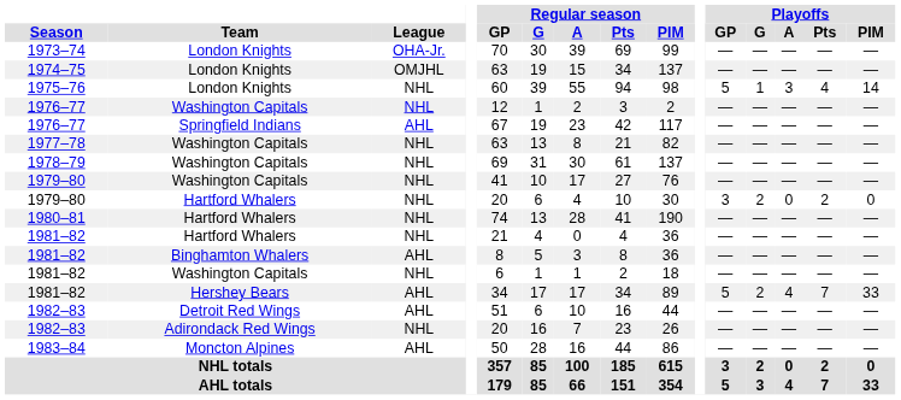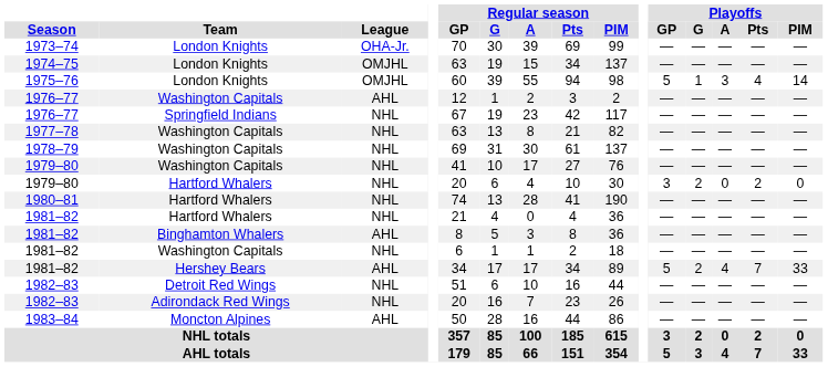 <table border="0" cellpadding="1" cellspacing="0" style="text-align:center; width:60em">
 <tr bgcolor="#e0e0e0">
 <th colspan="3" bgcolor="#ffffff"> </th>
 <th rowspan="99" bgcolor="#ffffff"> </th>
 <th colspan="5"><a href='#'>Regular season</a></th>
 <th rowspan="99" bgcolor="#ffffff"> </th>
 <th colspan="5"><a href='#'>Playoffs</a></th>
 </tr>
 <tr bgcolor="#e0e0e0">
 <th><a href='#'>Season</a></th>
 <th>Team</th>
 <th>League</th>
 <th>GP</th>
 <th><a href='#'>G</a></th>
 <th><a href='#'>A</a></th>
 <th><a href='#'>Pts</a></th>
 <th><a href='#'>PIM</a></th>
 <th>GP</th>
 <th>G</th>
 <th>A</th>
 <th>Pts</th>
 <th>PIM</th>
 </tr>
 <tr>
 <td><a href='#'>1973–74</a></td>
 <td><a href='#'>London Knights</a></td>
 <td><a href='#'>OHA-Jr.</a></td>
 <td>70</td>
 <td>30</td>
 <td>39</td>
 <td>69</td>
 <td>99</td>
 <td>—</td>
 <td>—</td>
 <td>—</td>
 <td>—</td>
 <td>—</td>
 </tr>
 <tr bgcolor="#f0f0f0">
 <td><a href='#'>1974–75</a></td>
 <td>London Knights</td>
 <td>OMJHL</td>
 <td>63</td>
 <td>19</td>
 <td>15</td>
 <td>34</td>
 <td>137</td>
 <td>—</td>
 <td>—</td>
 <td>—</td>
 <td>—</td>
 <td>—</td>
 </tr>
 <tr>
 <td><a href='#'>1975–76</a></td>
 <td>London Knights</td>
-<td>NHL</td>
+<td>OMJHL</td>
 <td>60</td>
 <td>39</td>
 <td>55</td>
 <td>94</td>
 <td>98</td>
 <td>5</td>
 <td>1</td>
 <td>3</td>
 <td>4</td>
 <td>14</td>
 </tr>
 <tr bgcolor="#f0f0f0">
 <td><a href='#'>1976–77</a></td>
 <td><a href='#'>Washington Capitals</a></td>
-<td><a href='#'>NHL</a></td>
+<td>AHL</td>
 <td>12</td>
 <td>1</td>
 <td>2</td>
 <td>3</td>
 <td>2</td>
 <td>—</td>
 <td>—</td>
 <td>—</td>
 <td>—</td>
 <td>—</td>
 </tr>
 <tr>
 <td><a href='#'>1976–77</a></td>
 <td><a href='#'>Springfield Indians</a></td>
-<td><a href='#'>AHL</a></td>
+<td>NHL</td>
 <td>67</td>
 <td>19</td>
 <td>23</td>
 <td>42</td>
 <td>117</td>
 <td>—</td>
 <td>—</td>
 <td>—</td>
 <td>—</td>
 <td>—</td>
 </tr>
 <tr bgcolor="#f0f0f0">
 <td><a href='#'>1977–78</a></td>
 <td>Washington Capitals</td>
 <td>NHL</td>
 <td>63</td>
 <td>13</td>
 <td>8</td>
 <td>21</td>
 <td>82</td>
 <td>—</td>
 <td>—</td>
 <td>—</td>
 <td>—</td>
 <td>—</td>
 </tr>
 <tr>
 <td><a href='#'>1978–79</a></td>
 <td>Washington Capitals</td>
 <td>NHL</td>
 <td>69</td>
 <td>31</td>
 <td>30</td>
 <td>61</td>
 <td>137</td>
 <td>—</td>
 <td>—</td>
 <td>—</td>
 <td>—</td>
 <td>—</td>
 </tr>
 <tr bgcolor="#f0f0f0">
 <td><a href='#'>1979–80</a></td>
 <td>Washington Capitals</td>
 <td>NHL</td>
 <td>41</td>
 <td>10</td>
 <td>17</td>
 <td>27</td>
 <td>76</td>
 <td>—</td>
 <td>—</td>
 <td>—</td>
 <td>—</td>
 <td>—</td>
 </tr>
 <tr>
 <td>1979–80</td>
 <td><a href='#'>Hartford Whalers</a></td>
 <td>NHL</td>
 <td>20</td>
 <td>6</td>
 <td>4</td>
 <td>10</td>
 <td>30</td>
 <td>3</td>
 <td>2</td>
 <td>0</td>
 <td>2</td>
 <td>0</td>
 </tr>
 <tr bgcolor="#f0f0f0">
 <td><a href='#'>1980–81</a></td>
 <td>Hartford Whalers</td>
 <td>NHL</td>
 <td>74</td>
 <td>13</td>
 <td>28</td>
 <td>41</td>
 <td>190</td>
 <td>—</td>
 <td>—</td>
 <td>—</td>
 <td>—</td>
 <td>—</td>
 </tr>
 <tr>
 <td><a href='#'>1981–82</a></td>
 <td>Hartford Whalers</td>
 <td>NHL</td>
 <td>21</td>
 <td>4</td>
 <td>0</td>
 <td>4</td>
 <td>36</td>
 <td>—</td>
 <td>—</td>
 <td>—</td>
 <td>—</td>
 <td>—</td>
 </tr>
 <tr bgcolor="#f0f0f0">
 <td><a href='#'>1981–82</a></td>
 <td><a href='#'>Binghamton Whalers</a></td>
 <td>AHL</td>
 <td>8</td>
 <td>5</td>
 <td>3</td>
 <td>8</td>
 <td>36</td>
 <td>—</td>
 <td>—</td>
 <td>—</td>
 <td>—</td>
 <td>—</td>
 </tr>
 <tr>
 <td>1981–82</td>
 <td>Washington Capitals</td>
 <td>NHL</td>
 <td>6</td>
 <td>1</td>
 <td>1</td>
 <td>2</td>
 <td>18</td>
 <td>—</td>
 <td>—</td>
 <td>—</td>
 <td>—</td>
 <td>—</td>
 </tr>
 <tr bgcolor="#f0f0f0">
 <td>1981–82</td>
 <td><a href='#'>Hershey Bears</a></td>
 <td>AHL</td>
 <td>34</td>
 <td>17</td>
 <td>17</td>
 <td>34</td>
 <td>89</td>
 <td>5</td>
 <td>2</td>
 <td>4</td>
 <td>7</td>
 <td>33</td>
 </tr>
 <tr>
 <td><a href='#'>1982–83</a></td>
 <td><a href='#'>Detroit Red Wings</a></td>
-<td>AHL</td>
+<td>NHL</td>
 <td>51</td>
 <td>6</td>
 <td>10</td>
 <td>16</td>
 <td>44</td>
 <td>—</td>
 <td>—</td>
 <td>—</td>
 <td>—</td>
 <td>—</td>
 </tr>
 <tr bgcolor="#f0f0f0">
 <td><a href='#'>1982–83</a></td>
 <td><a href='#'>Adirondack Red Wings</a></td>
 <td>NHL</td>
 <td>20</td>
 <td>16</td>
 <td>7</td>
 <td>23</td>
 <td>26</td>
 <td>—</td>
 <td>—</td>
 <td>—</td>
 <td>—</td>
 <td>—</td>
 </tr>
 <tr>
 <td><a href='#'>1983–84</a></td>
 <td><a href='#'>Moncton Alpines</a></td>
 <td>AHL</td>
 <td>50</td>
 <td>28</td>
 <td>16</td>
 <td>44</td>
 <td>86</td>
 <td>—</td>
 <td>—</td>
 <td>—</td>
 <td>—</td>
 <td>—</td>
 </tr>
 <tr bgcolor="#e0e0e0">
 <th colspan="3">NHL totals</th>
 <th>357</th>
 <th>85</th>
 <th>100</th>
 <th>185</th>
 <th>615</th>
 <th>3</th>
 <th>2</th>
 <th>0</th>
 <th>2</th>
 <th>0</th>
 </tr>
 <tr bgcolor="#e0e0e0">
 <th colspan="3">AHL totals</th>
 <th>179</th>
 <th>85</th>
 <th>66</th>
 <th>151</th>
 <th>354</th>
 <th>5</th>
 <th>3</th>
 <th>4</th>
 <th>7</th>
 <th>33</th>
 </tr>
 </table>
